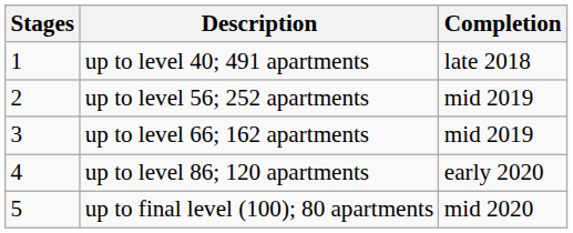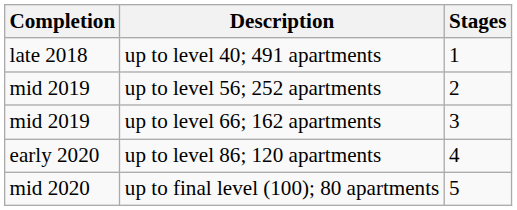 <table class="wikitable">
 <tr>
+<th>Completion</th>
+<th>Description</th>
 <th>Stages</th>
-<th>Description</th>
-<th>Completion</th>
 </tr>
 <tr>
+<td>late 2018</td>
+<td>up to level 40; 491 apartments</td>
 <td>1</td>
-<td>up to level 40; 491 apartments</td>
-<td>late 2018</td>
 </tr>
 <tr>
+<td>mid 2019</td>
+<td>up to level 56; 252 apartments</td>
 <td>2</td>
-<td>up to level 56; 252 apartments</td>
-<td>mid 2019</td>
 </tr>
 <tr>
+<td>mid 2019</td>
+<td>up to level 66; 162 apartments</td>
 <td>3</td>
-<td>up to level 66; 162 apartments</td>
-<td>mid 2019</td>
 </tr>
 <tr>
+<td>early 2020</td>
+<td>up to level 86; 120 apartments</td>
 <td>4</td>
-<td>up to level 86; 120 apartments</td>
-<td>early 2020</td>
 </tr>
 <tr>
+<td>mid 2020</td>
+<td>up to final level (100); 80 apartments</td>
 <td>5</td>
-<td>up to final level (100); 80 apartments</td>
-<td>mid 2020</td>
 </tr>
 </table>
